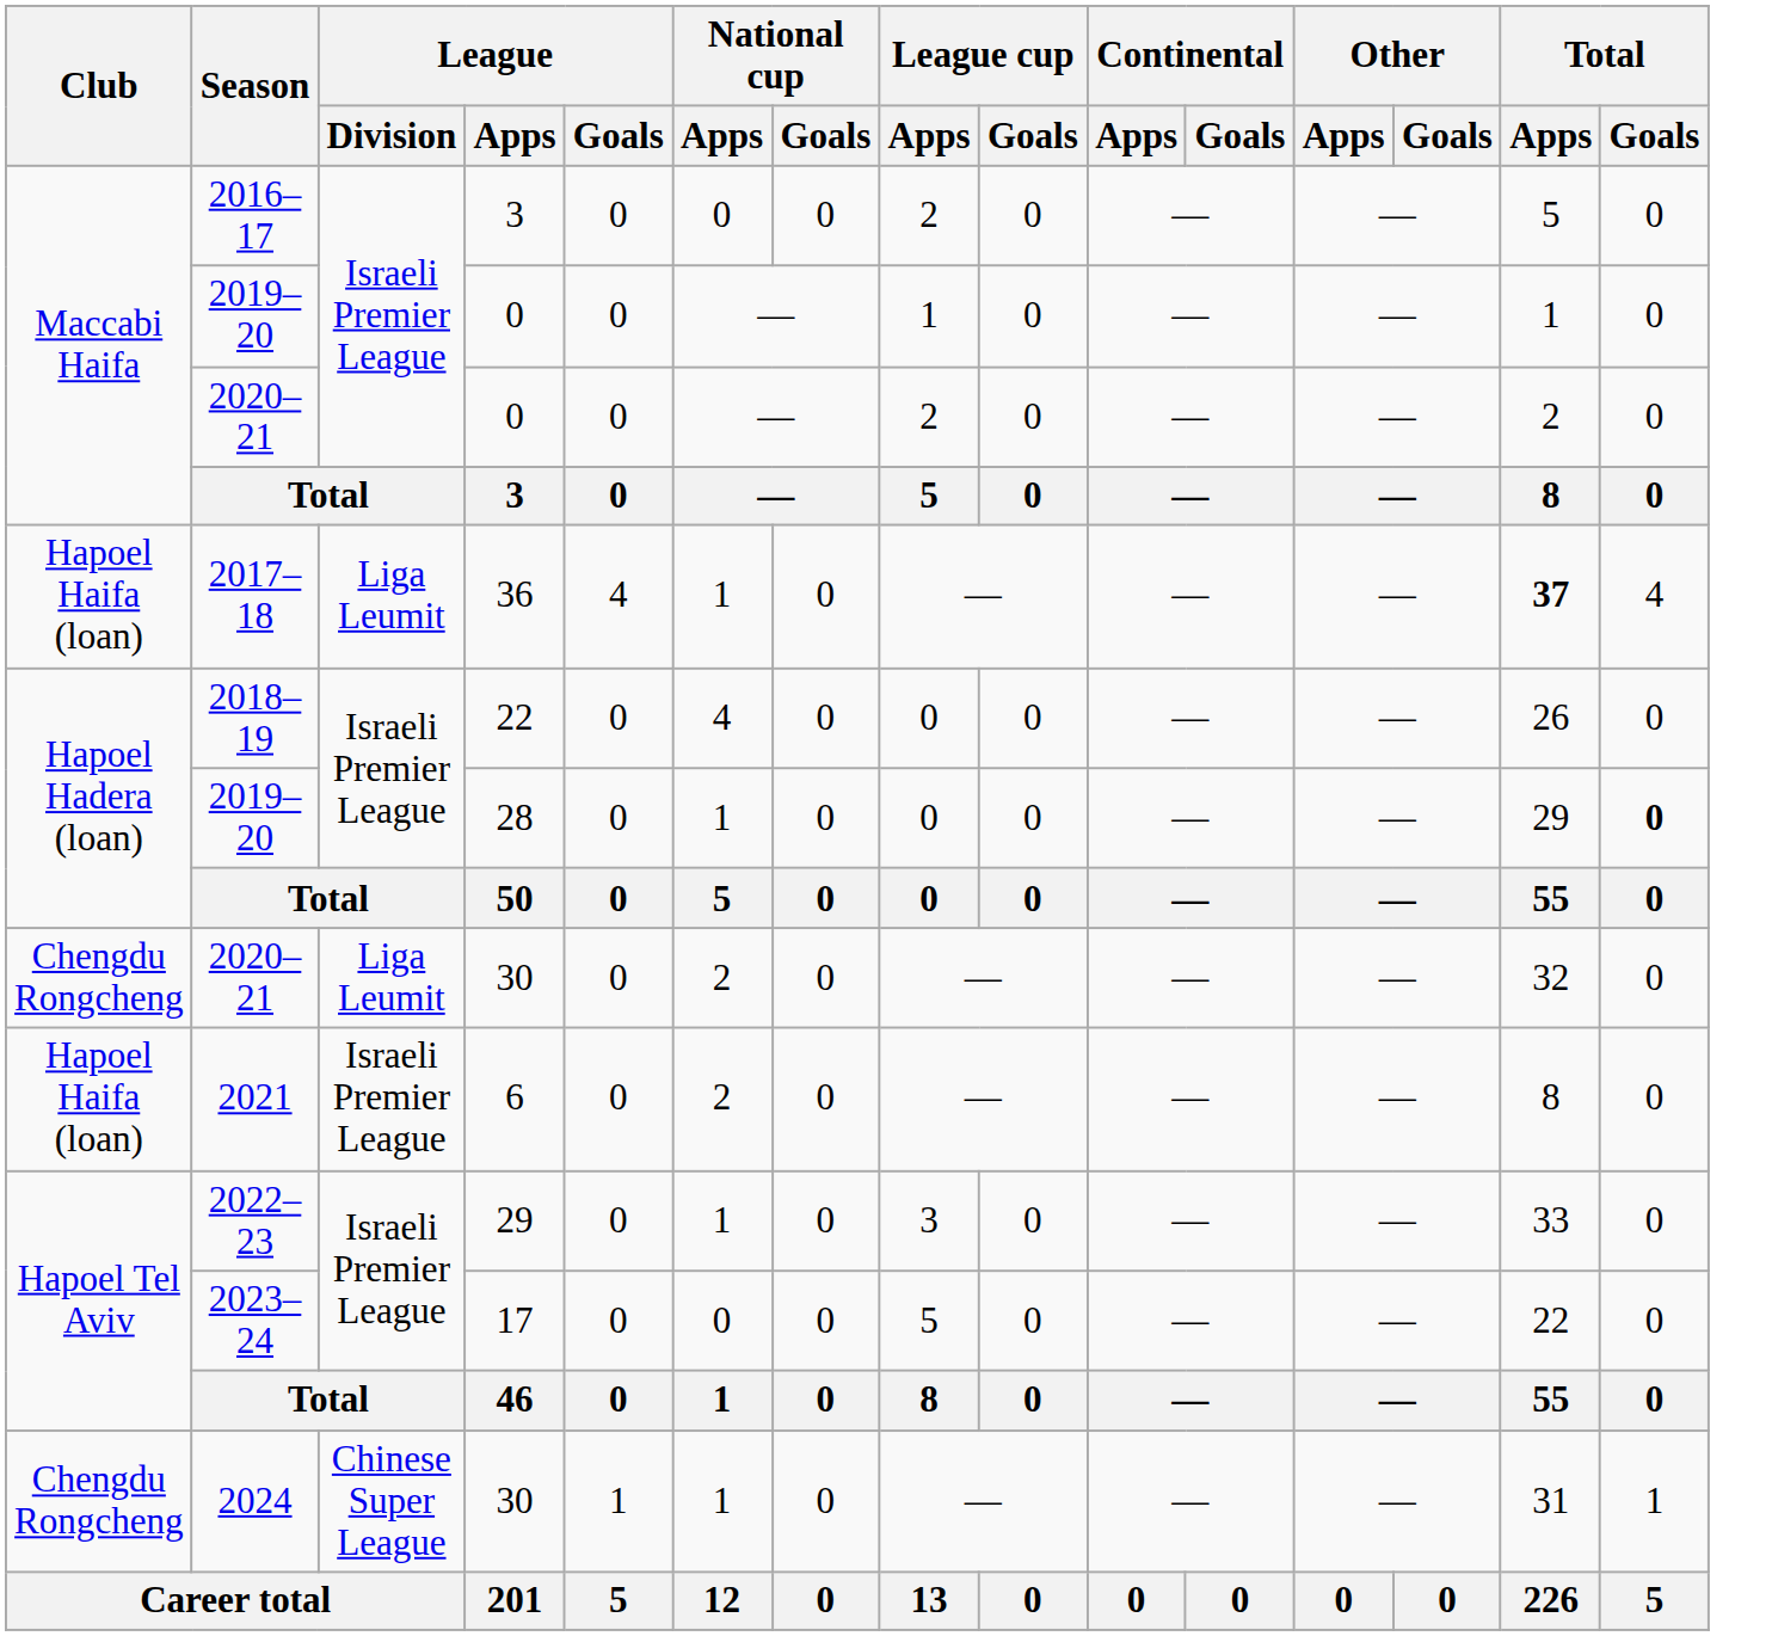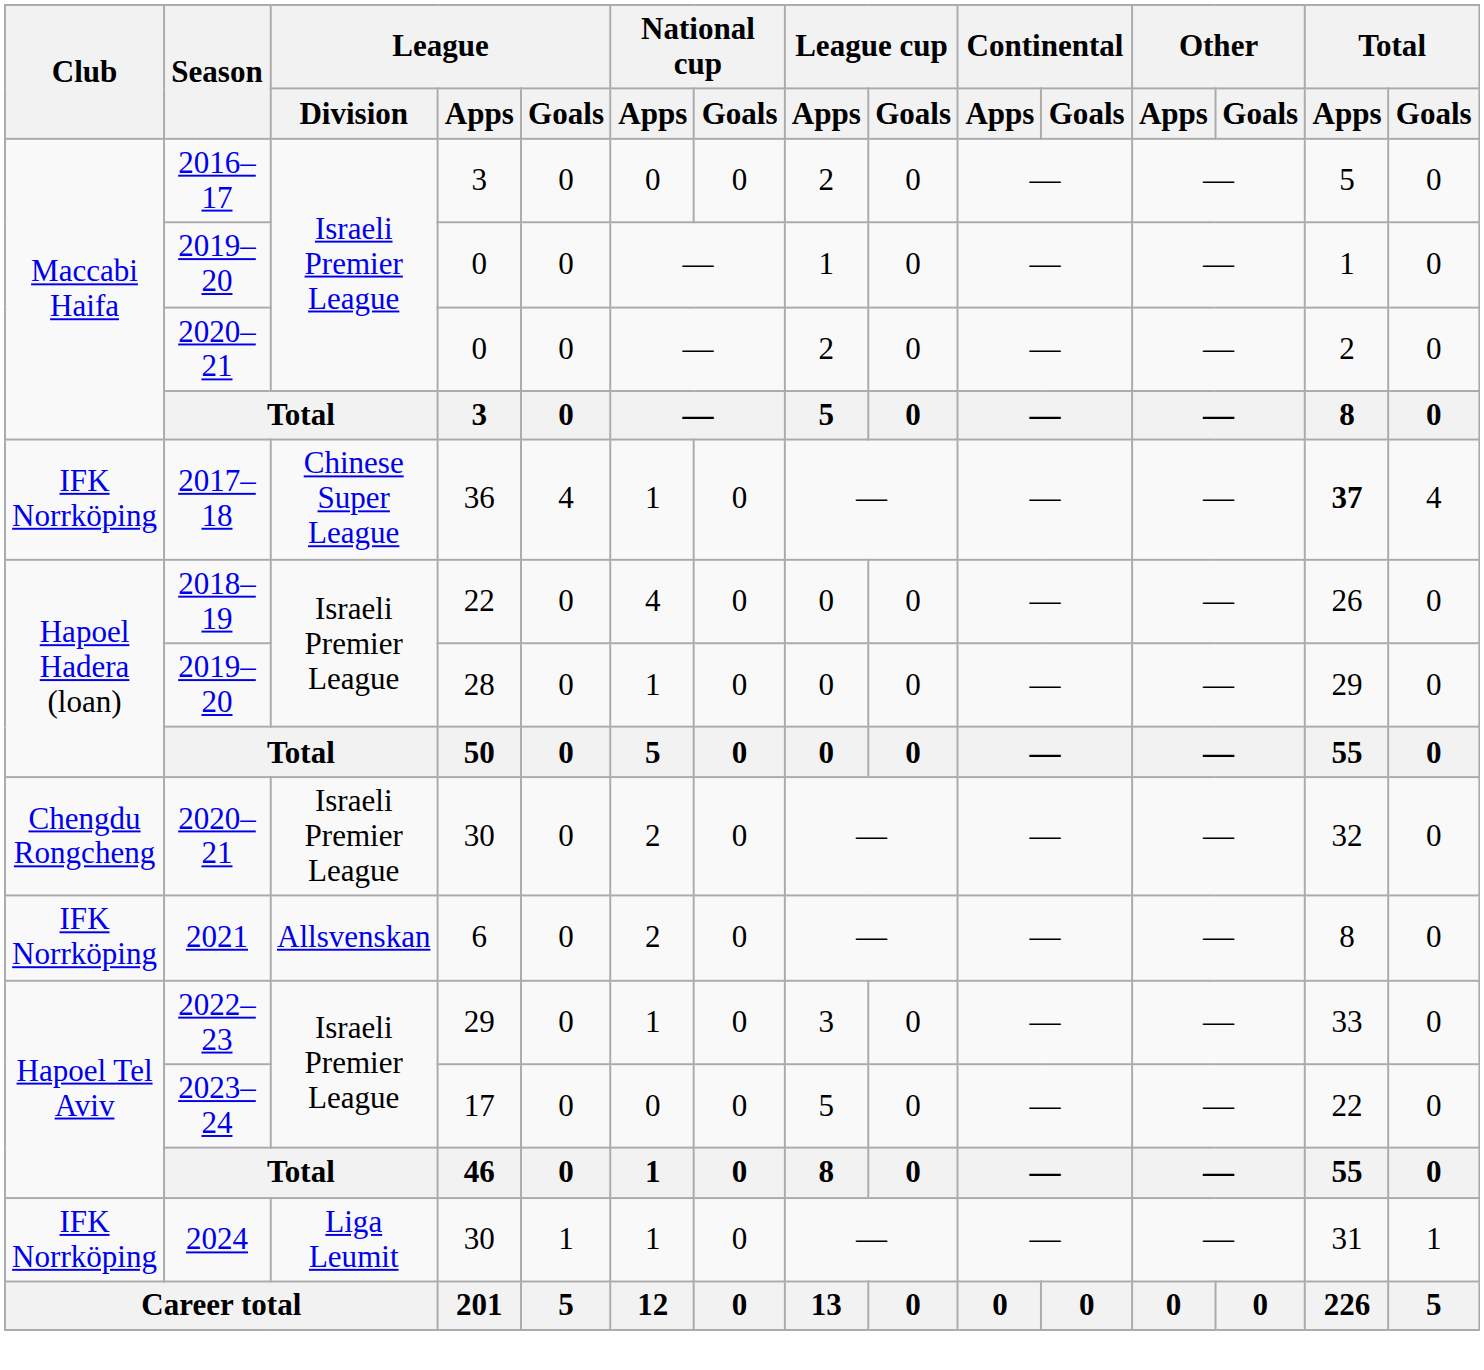 <table class="wikitable" style="text-align: center">
 <tr>
 <th rowspan="2">Club</th>
 <th rowspan="2">Season</th>
 <th colspan="3">League</th>
 <th colspan="2">National cup</th>
 <th colspan="2">League cup</th>
 <th colspan="2">Continental</th>
 <th colspan="2">Other</th>
 <th colspan="2">Total</th>
 </tr>
 <tr>
 <th>Division</th>
 <th>Apps</th>
 <th>Goals</th>
 <th>Apps</th>
 <th>Goals</th>
 <th>Apps</th>
 <th>Goals</th>
 <th>Apps</th>
 <th>Goals</th>
 <th>Apps</th>
 <th>Goals</th>
 <th>Apps</th>
 <th>Goals</th>
 </tr>
 <tr>
 <td rowspan="4"><a href='#'>Maccabi Haifa</a></td>
 <td><a href='#'>2016–17</a></td>
 <td rowspan="3"><a href='#'>Israeli Premier League</a></td>
 <td>3</td>
 <td>0</td>
 <td>0</td>
 <td>0</td>
 <td>2</td>
 <td>0</td>
 <td colspan="2">—</td>
 <td colspan="2">—</td>
 <td>5</td>
 <td>0</td>
 </tr>
 <tr>
 <td><a href='#'>2019–20</a></td>
 <td>0</td>
 <td>0</td>
 <td colspan="2">—</td>
 <td>1</td>
 <td>0</td>
 <td colspan="2">—</td>
 <td colspan="2">—</td>
 <td>1</td>
 <td>0</td>
 </tr>
 <tr>
 <td><a href='#'>2020–21</a></td>
 <td>0</td>
 <td>0</td>
 <td colspan="2">—</td>
 <td>2</td>
 <td>0</td>
 <td colspan="2">—</td>
 <td colspan="2">—</td>
 <td>2</td>
 <td>0</td>
 </tr>
 <tr>
 <th colspan="2">Total</th>
 <th>3</th>
 <th>0</th>
 <th colspan="2">—</th>
 <th>5</th>
 <th>0</th>
 <th colspan="2">—</th>
 <th colspan="2">—</th>
 <th>8</th>
 <th>0</th>
 </tr>
 <tr>
-<td><a href='#'>Hapoel Haifa</a> (loan)</td>
+<td><a href='#'>IFK Norrköping</a></td>
 <td><a href='#'>2017–18</a></td>
-<td><a href='#'>Liga Leumit</a></td>
+<td><a href='#'>Chinese Super League</a></td>
 <td>36</td>
 <td>4</td>
 <td>1</td>
 <td>0</td>
 <td colspan="2">—</td>
 <td colspan="2">—</td>
 <td colspan="2">—</td>
 <td><strong>37</strong></td>
 <td>4</td>
 </tr>
 <tr>
 <td rowspan="3"><a href='#'>Hapoel Hadera</a> (loan)</td>
 <td><a href='#'>2018–19</a></td>
 <td rowspan="2">Israeli Premier League</td>
 <td>22</td>
 <td>0</td>
 <td>4</td>
 <td>0</td>
 <td>0</td>
 <td>0</td>
 <td colspan="2">—</td>
 <td colspan="2">—</td>
 <td>26</td>
 <td>0</td>
 </tr>
 <tr>
 <td><a href='#'>2019–20</a></td>
 <td>28</td>
 <td>0</td>
 <td>1</td>
 <td>0</td>
 <td>0</td>
 <td>0</td>
 <td colspan="2">—</td>
 <td colspan="2">—</td>
 <td>29</td>
-<td><strong>0</strong></td>
+<td>0</td>
 </tr>
 <tr>
 <th colspan="2">Total</th>
 <th>50</th>
 <th>0</th>
 <th>5</th>
 <th>0</th>
 <th>0</th>
 <th>0</th>
 <th colspan="2">—</th>
 <th colspan="2">—</th>
 <th>55</th>
 <th>0</th>
 </tr>
 <tr>
 <td><a href='#'>Chengdu Rongcheng</a></td>
 <td><a href='#'>2020–21</a></td>
-<td><a href='#'>Liga Leumit</a></td>
+<td>Israeli Premier League</td>
 <td>30</td>
 <td>0</td>
 <td>2</td>
 <td>0</td>
 <td colspan="2">—</td>
 <td colspan="2">—</td>
 <td colspan="2">—</td>
 <td>32</td>
 <td>0</td>
 </tr>
 <tr>
-<td><a href='#'>Hapoel Haifa</a> (loan)</td>
+<td><a href='#'>IFK Norrköping</a></td>
 <td><a href='#'>2021</a></td>
-<td>Israeli Premier League</td>
+<td><a href='#'>Allsvenskan</a></td>
 <td>6</td>
 <td>0</td>
 <td>2</td>
 <td>0</td>
 <td colspan="2">—</td>
 <td colspan="2">—</td>
 <td colspan="2">—</td>
 <td>8</td>
 <td>0</td>
 </tr>
 <tr>
 <td rowspan="3"><a href='#'>Hapoel Tel Aviv</a></td>
 <td><a href='#'>2022–23</a></td>
 <td rowspan="2">Israeli Premier League</td>
 <td>29</td>
 <td>0</td>
 <td>1</td>
 <td>0</td>
 <td>3</td>
 <td>0</td>
 <td colspan="2">—</td>
 <td colspan="2">—</td>
 <td>33</td>
 <td>0</td>
 </tr>
 <tr>
 <td><a href='#'>2023–24</a></td>
 <td>17</td>
 <td>0</td>
 <td>0</td>
 <td>0</td>
 <td>5</td>
 <td>0</td>
 <td colspan="2">—</td>
 <td colspan="2">—</td>
 <td>22</td>
 <td>0</td>
 </tr>
 <tr>
 <th colspan="2">Total</th>
 <th>46</th>
 <th>0</th>
 <th>1</th>
 <th>0</th>
 <th>8</th>
 <th>0</th>
 <th colspan="2">—</th>
 <th colspan="2">—</th>
 <th>55</th>
 <th>0</th>
 </tr>
 <tr>
-<td><a href='#'>Chengdu Rongcheng</a></td>
+<td><a href='#'>IFK Norrköping</a></td>
 <td><a href='#'>2024</a></td>
-<td><a href='#'>Chinese Super League</a></td>
+<td><a href='#'>Liga Leumit</a></td>
 <td>30</td>
 <td>1</td>
 <td>1</td>
 <td>0</td>
 <td colspan="2">—</td>
 <td colspan="2">—</td>
 <td colspan="2">—</td>
 <td>31</td>
 <td>1</td>
 </tr>
 <tr>
 <th colspan="3">Career total</th>
 <th>201</th>
 <th>5</th>
 <th>12</th>
 <th>0</th>
 <th>13</th>
 <th>0</th>
 <th>0</th>
 <th>0</th>
 <th>0</th>
 <th>0</th>
 <th>226</th>
 <th>5</th>
 </tr>
 </table>
